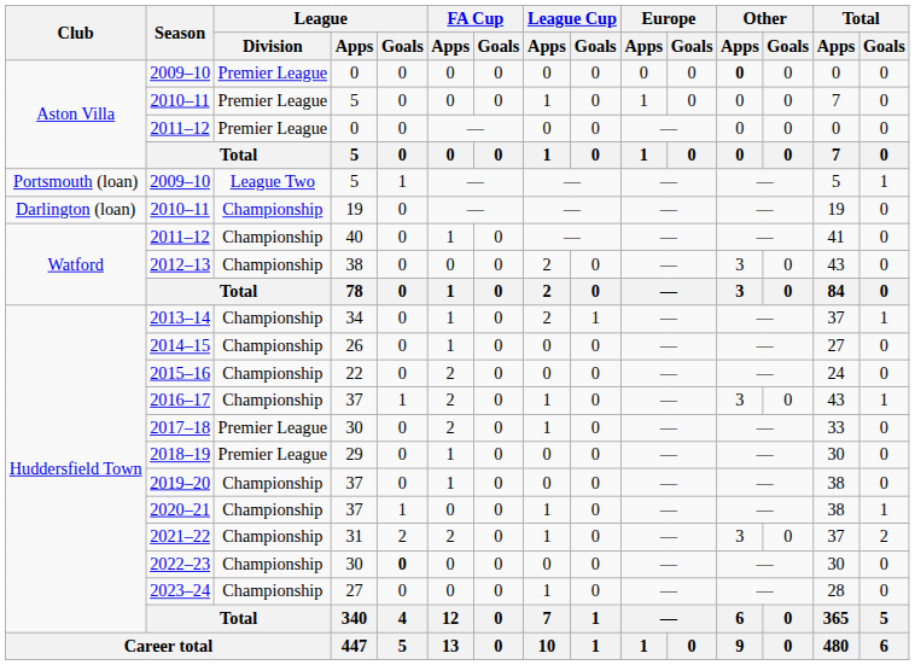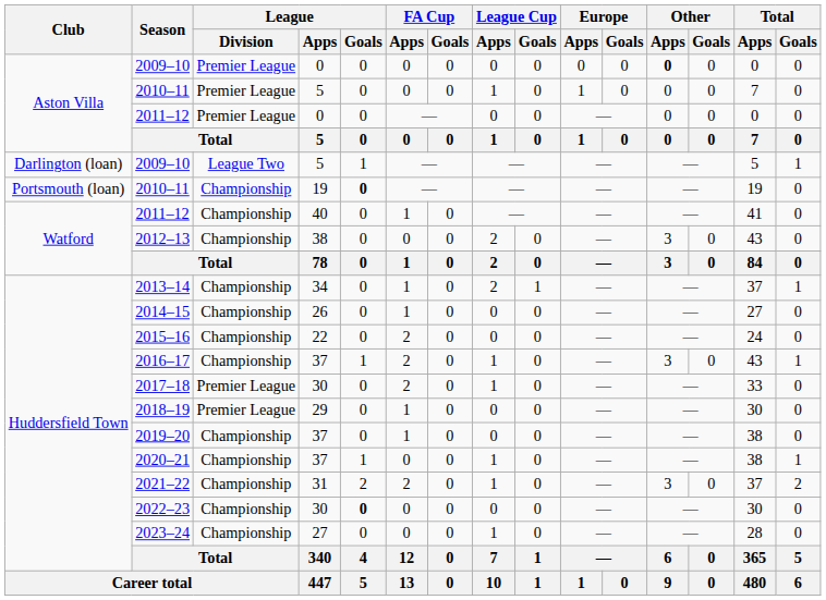 <table class=wikitable style=text-align:center>
 <tr>
 <th rowspan=2>Club</th>
 <th rowspan=2>Season</th>
 <th colspan=3>League</th>
 <th colspan=2><a href='#'>FA Cup</a></th>
 <th colspan=2><a href='#'>League Cup</a></th>
 <th colspan=2>Europe</th>
 <th colspan=2>Other</th>
 <th colspan=2>Total</th>
 </tr>
 <tr>
 <th>Division</th>
 <th>Apps</th>
 <th>Goals</th>
 <th>Apps</th>
 <th>Goals</th>
 <th>Apps</th>
 <th>Goals</th>
 <th>Apps</th>
 <th>Goals</th>
 <th>Apps</th>
 <th>Goals</th>
 <th>Apps</th>
 <th>Goals</th>
 </tr>
 <tr>
 <td rowspan=4><a href='#'>Aston Villa</a></td>
 <td><a href='#'>2009–10</a></td>
 <td><a href='#'>Premier League</a></td>
 <td>0</td>
 <td>0</td>
 <td>0</td>
 <td>0</td>
 <td>0</td>
 <td>0</td>
 <td>0</td>
 <td>0</td>
 <td><strong>0</strong></td>
 <td>0</td>
 <td>0</td>
 <td>0</td>
 </tr>
 <tr>
 <td><a href='#'>2010–11</a></td>
 <td>Premier League</td>
 <td>5</td>
 <td>0</td>
 <td>0</td>
 <td>0</td>
 <td>1</td>
 <td>0</td>
 <td>1</td>
 <td>0</td>
 <td>0</td>
 <td>0</td>
 <td>7</td>
 <td>0</td>
 </tr>
 <tr>
 <td><a href='#'>2011–12</a></td>
 <td>Premier League</td>
 <td>0</td>
 <td>0</td>
 <td colspan=2>—</td>
 <td>0</td>
 <td>0</td>
 <td colspan="2">—</td>
 <td>0</td>
 <td>0</td>
 <td>0</td>
 <td>0</td>
 </tr>
 <tr>
 <th colspan=2>Total</th>
 <th>5</th>
 <th>0</th>
 <th>0</th>
 <th>0</th>
 <th>1</th>
 <th>0</th>
 <th>1</th>
 <th>0</th>
 <th>0</th>
 <th>0</th>
 <th>7</th>
 <th>0</th>
 </tr>
 <tr>
-<td><a href='#'>Portsmouth</a> (loan)</td>
+<td><a href='#'>Darlington</a> (loan)</td>
 <td><a href='#'>2009–10</a></td>
 <td><a href='#'>League Two</a></td>
 <td>5</td>
 <td>1</td>
 <td colspan="2">—</td>
 <td colspan="2">—</td>
 <td colspan="2">—</td>
 <td colspan="2">—</td>
 <td>5</td>
 <td>1</td>
 </tr>
 <tr>
-<td><a href='#'>Darlington</a> (loan)</td>
+<td><a href='#'>Portsmouth</a> (loan)</td>
 <td><a href='#'>2010–11</a></td>
 <td><a href='#'>Championship</a></td>
 <td>19</td>
-<td>0</td>
+<td><strong>0</strong></td>
 <td colspan=2>—</td>
 <td colspan=2>—</td>
 <td colspan=2>—</td>
 <td colspan=2>—</td>
 <td>19</td>
 <td>0</td>
 </tr>
 <tr>
 <td rowspan=3><a href='#'>Watford</a></td>
 <td><a href='#'>2011–12</a></td>
 <td>Championship</td>
 <td>40</td>
 <td>0</td>
 <td>1</td>
 <td>0</td>
 <td colspan=2>—</td>
 <td colspan=2>—</td>
 <td colspan=2>—</td>
 <td>41</td>
 <td>0</td>
 </tr>
 <tr>
 <td><a href='#'>2012–13</a></td>
 <td>Championship</td>
 <td>38</td>
 <td>0</td>
 <td>0</td>
 <td>0</td>
 <td>2</td>
 <td>0</td>
 <td colspan=2>—</td>
 <td>3</td>
 <td>0</td>
 <td>43</td>
 <td>0</td>
 </tr>
 <tr>
 <th colspan=2>Total</th>
 <th>78</th>
 <th>0</th>
 <th>1</th>
 <th>0</th>
 <th>2</th>
 <th>0</th>
 <th colspan=2>—</th>
 <th>3</th>
 <th>0</th>
 <th>84</th>
 <th>0</th>
 </tr>
 <tr>
 <td rowspan="12"><a href='#'>Huddersfield Town</a></td>
 <td><a href='#'>2013–14</a></td>
 <td>Championship</td>
 <td>34</td>
 <td>0</td>
 <td>1</td>
 <td>0</td>
 <td>2</td>
 <td>1</td>
 <td colspan=2>—</td>
 <td colspan=2>—</td>
 <td>37</td>
 <td>1</td>
 </tr>
 <tr>
 <td><a href='#'>2014–15</a></td>
 <td>Championship</td>
 <td>26</td>
 <td>0</td>
 <td>1</td>
 <td>0</td>
 <td>0</td>
 <td>0</td>
 <td colspan=2>—</td>
 <td colspan=2>—</td>
 <td>27</td>
 <td>0</td>
 </tr>
 <tr>
 <td><a href='#'>2015–16</a></td>
 <td>Championship</td>
 <td>22</td>
 <td>0</td>
 <td>2</td>
 <td>0</td>
 <td>0</td>
 <td>0</td>
 <td colspan=2>—</td>
 <td colspan=2>—</td>
 <td>24</td>
 <td>0</td>
 </tr>
 <tr>
 <td><a href='#'>2016–17</a></td>
 <td>Championship</td>
 <td>37</td>
 <td>1</td>
 <td>2</td>
 <td>0</td>
 <td>1</td>
 <td>0</td>
 <td colspan=2>—</td>
 <td>3</td>
 <td>0</td>
 <td>43</td>
 <td>1</td>
 </tr>
 <tr>
 <td><a href='#'>2017–18</a></td>
 <td>Premier League</td>
 <td>30</td>
 <td>0</td>
 <td>2</td>
 <td>0</td>
 <td>1</td>
 <td>0</td>
 <td colspan=2>—</td>
 <td colspan=2>—</td>
 <td>33</td>
 <td>0</td>
 </tr>
 <tr>
 <td><a href='#'>2018–19</a></td>
 <td>Premier League</td>
 <td>29</td>
 <td>0</td>
 <td>1</td>
 <td>0</td>
 <td>0</td>
 <td>0</td>
 <td colspan=2>—</td>
 <td colspan=2>—</td>
 <td>30</td>
 <td>0</td>
 </tr>
 <tr>
 <td><a href='#'>2019–20</a></td>
 <td>Championship</td>
 <td>37</td>
 <td>0</td>
 <td>1</td>
 <td>0</td>
 <td>0</td>
 <td>0</td>
 <td colspan=2>—</td>
 <td colspan=2>—</td>
 <td>38</td>
 <td>0</td>
 </tr>
 <tr>
 <td><a href='#'>2020–21</a></td>
 <td>Championship</td>
 <td>37</td>
 <td>1</td>
 <td>0</td>
 <td>0</td>
 <td>1</td>
 <td>0</td>
 <td colspan=2>—</td>
 <td colspan=2>—</td>
 <td>38</td>
 <td>1</td>
 </tr>
 <tr>
 <td><a href='#'>2021–22</a></td>
 <td>Championship</td>
 <td>31</td>
 <td>2</td>
 <td>2</td>
 <td>0</td>
 <td>1</td>
 <td>0</td>
 <td colspan=2>—</td>
 <td>3</td>
 <td>0</td>
 <td>37</td>
 <td>2</td>
 </tr>
 <tr>
 <td><a href='#'>2022–23</a></td>
 <td>Championship</td>
 <td>30</td>
 <td><strong>0</strong></td>
 <td>0</td>
 <td>0</td>
 <td>0</td>
 <td>0</td>
 <td colspan="2">—</td>
 <td colspan="2">—</td>
 <td>30</td>
 <td>0</td>
 </tr>
 <tr>
 <td><a href='#'>2023–24</a></td>
 <td>Championship</td>
 <td>27</td>
 <td>0</td>
 <td>0</td>
 <td>0</td>
 <td>1</td>
 <td>0</td>
 <td colspan="2">—</td>
 <td colspan="2">—</td>
 <td>28</td>
 <td>0</td>
 </tr>
 <tr>
 <th colspan="2">Total</th>
 <th>340</th>
 <th>4</th>
 <th>12</th>
 <th>0</th>
 <th>7</th>
 <th>1</th>
 <th colspan="2">—</th>
 <th>6</th>
 <th>0</th>
 <th>365</th>
 <th>5</th>
 </tr>
 <tr>
 <th colspan="3">Career total</th>
 <th>447</th>
 <th>5</th>
 <th>13</th>
 <th>0</th>
 <th>10</th>
 <th>1</th>
 <th>1</th>
 <th>0</th>
 <th>9</th>
 <th>0</th>
 <th>480</th>
 <th>6</th>
 </tr>
 </table>
